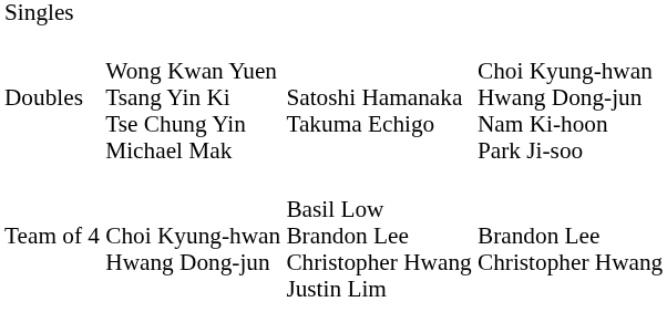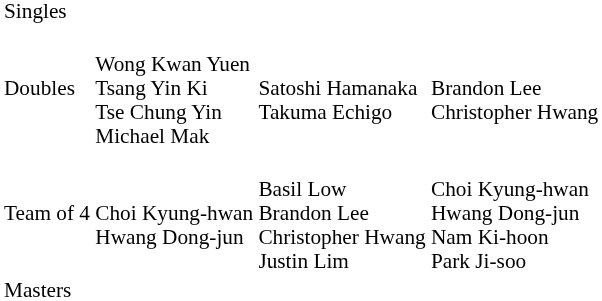 <table>
 <tr>
 <td>Singles</td>
 <td></td>
 <td></td>
 <td></td>
 </tr>
 <tr>
 <td>Doubles</td>
 <td><br>Wong Kwan Yuen<br>Tsang Yin Ki<br>Tse Chung Yin<br>Michael Mak</td>
 <td><br>Satoshi Hamanaka<br>Takuma Echigo</td>
-<td><br>Choi Kyung-hwan<br>Hwang Dong-jun<br>Nam Ki-hoon<br>Park Ji-soo</td>
+<td><br>Brandon Lee<br>Christopher Hwang</td>
 </tr>
 <tr>
 <td>Team of 4</td>
 <td><br>Choi Kyung-hwan<br>Hwang Dong-jun</td>
 <td><br>Basil Low<br>Brandon Lee<br>Christopher Hwang<br>Justin Lim</td>
-<td><br>Brandon Lee<br>Christopher Hwang</td>
+<td><br>Choi Kyung-hwan<br>Hwang Dong-jun<br>Nam Ki-hoon<br>Park Ji-soo</td>
+</tr>
+<tr>
+<td>Masters</td>
+<td></td>
+<td></td>
+<td></td>
 </tr>
 </table>
